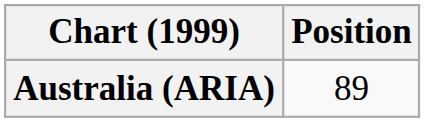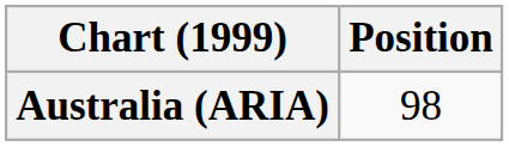 <table class="wikitable plainrowheaders">
 <tr>
 <th scope="col">Chart (1999)</th>
 <th scope="col">Position</th>
 </tr>
 <tr>
 <th scope="row">Australia (ARIA)</th>
-<td align="center">89</td>
+<td align="center">98</td>
 </tr>
 </table>
